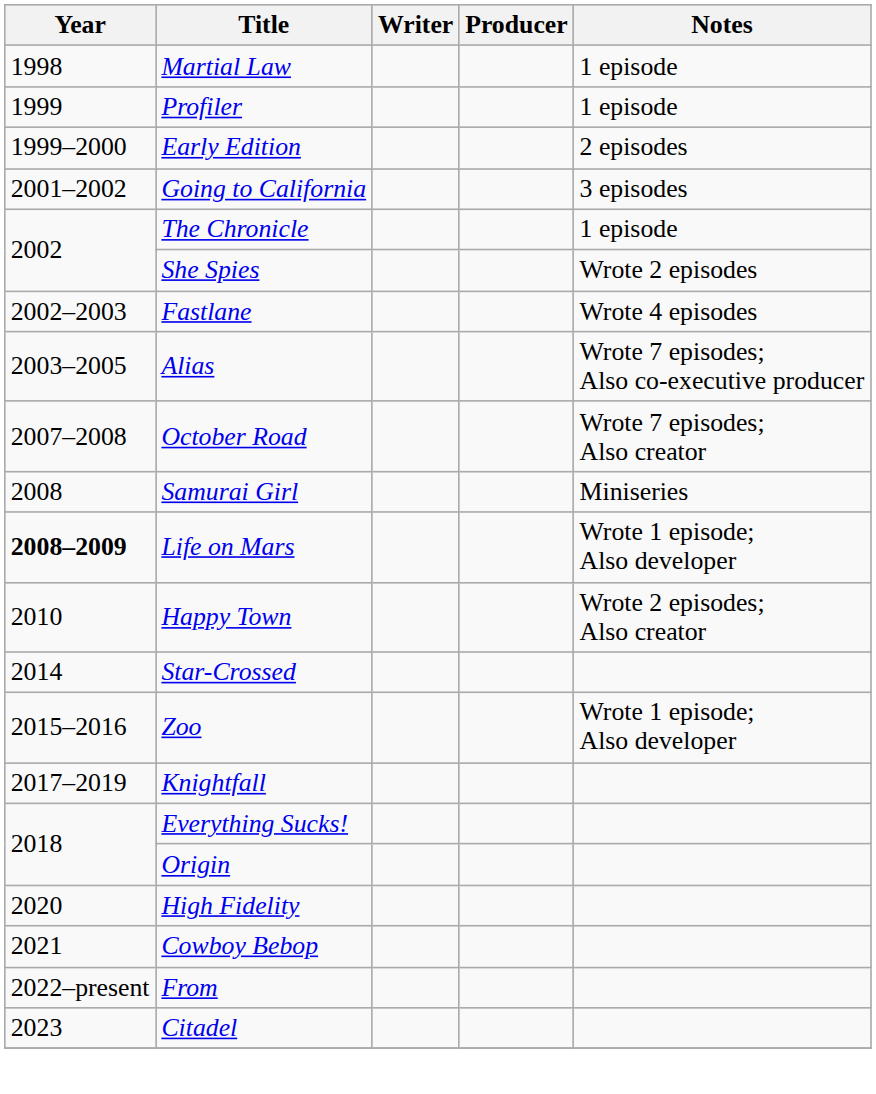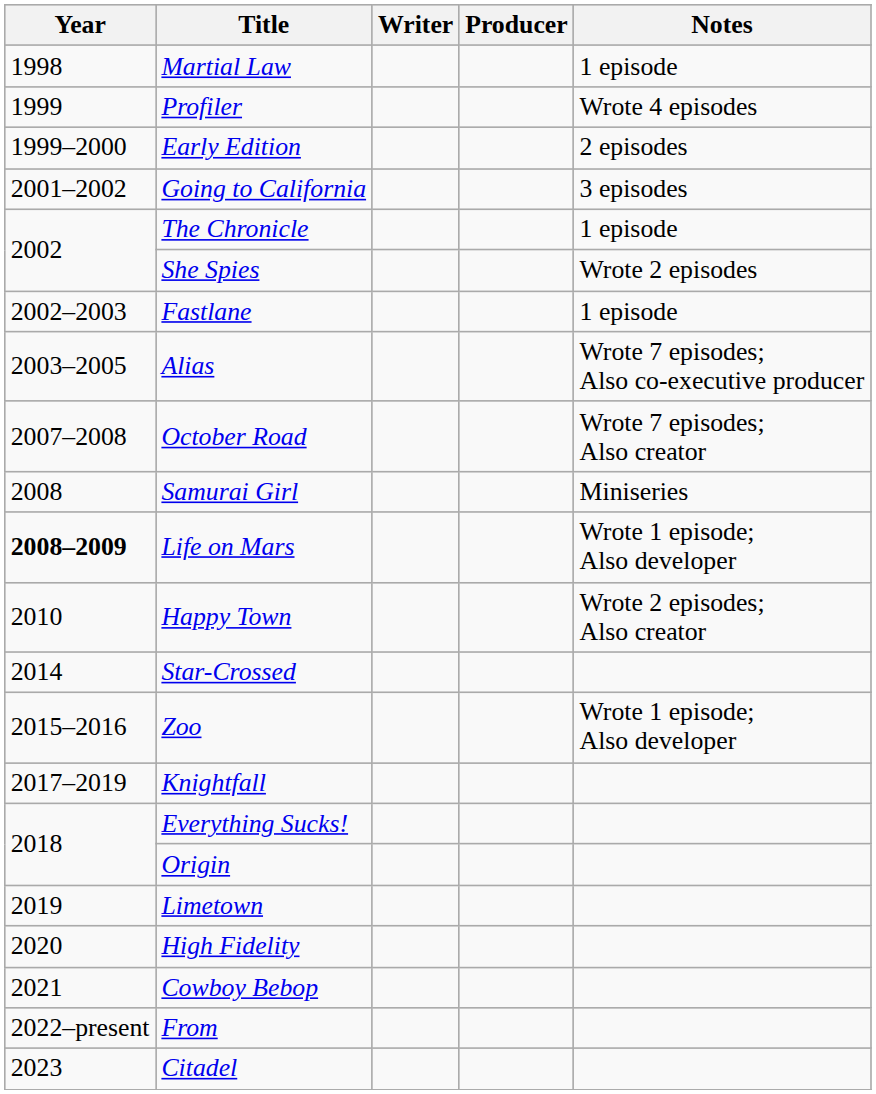 <table class="wikitable">
 <tr>
 <th>Year</th>
 <th>Title</th>
 <th>Writer</th>
 <th>Producer</th>
 <th>Notes</th>
 </tr>
 <tr>
 <td>1998</td>
 <td><em><a href='#'>Martial Law</a></em></td>
 <td></td>
 <td></td>
 <td>1 episode</td>
 </tr>
 <tr>
 <td>1999</td>
 <td><em><a href='#'>Profiler</a></em></td>
 <td></td>
 <td></td>
-<td>1 episode</td>
+<td>Wrote 4 episodes</td>
 </tr>
 <tr>
 <td>1999–2000</td>
 <td><em><a href='#'>Early Edition</a></em></td>
 <td></td>
 <td></td>
 <td>2 episodes</td>
 </tr>
 <tr>
 <td>2001–2002</td>
 <td><em><a href='#'>Going to California</a></em></td>
 <td></td>
 <td></td>
 <td>3 episodes</td>
 </tr>
 <tr>
 <td rowspan=2>2002</td>
 <td><em><a href='#'>The Chronicle</a></em></td>
 <td></td>
 <td></td>
 <td>1 episode</td>
 </tr>
 <tr>
 <td><em><a href='#'>She Spies</a></em></td>
 <td></td>
 <td></td>
 <td>Wrote 2 episodes</td>
 </tr>
 <tr>
 <td>2002–2003</td>
 <td><em><a href='#'>Fastlane</a></em></td>
 <td></td>
 <td></td>
-<td>Wrote 4 episodes</td>
+<td>1 episode</td>
 </tr>
 <tr>
 <td>2003–2005</td>
 <td><em><a href='#'>Alias</a></em></td>
 <td></td>
 <td></td>
 <td>Wrote 7 episodes;<br>Also co-executive producer</td>
 </tr>
 <tr>
 <td>2007–2008</td>
 <td><em><a href='#'>October Road</a></em></td>
 <td></td>
 <td></td>
 <td>Wrote 7 episodes;<br>Also creator</td>
 </tr>
 <tr>
 <td>2008</td>
 <td><em><a href='#'>Samurai Girl</a></em></td>
 <td></td>
 <td></td>
 <td>Miniseries</td>
 </tr>
 <tr>
 <td><strong>2008–2009</strong></td>
 <td><em><a href='#'>Life on Mars</a></em></td>
 <td></td>
 <td></td>
 <td>Wrote 1 episode;<br>Also developer</td>
 </tr>
 <tr>
 <td>2010</td>
 <td><em><a href='#'>Happy Town</a></em></td>
 <td></td>
 <td></td>
 <td>Wrote 2 episodes;<br>Also creator</td>
 </tr>
 <tr>
 <td>2014</td>
 <td><em><a href='#'>Star-Crossed</a></em></td>
 <td></td>
 <td></td>
 <td></td>
 </tr>
 <tr>
 <td>2015–2016</td>
 <td><em><a href='#'>Zoo</a></em></td>
 <td></td>
 <td></td>
 <td>Wrote 1 episode;<br>Also developer</td>
 </tr>
 <tr>
 <td>2017–2019</td>
 <td><em><a href='#'>Knightfall</a></em></td>
 <td></td>
 <td></td>
 <td></td>
 </tr>
 <tr>
 <td rowspan=2>2018</td>
 <td><em><a href='#'>Everything Sucks!</a></em></td>
 <td></td>
 <td></td>
 <td></td>
 </tr>
 <tr>
 <td><em><a href='#'>Origin</a></em></td>
 <td></td>
 <td></td>
 <td></td>
 </tr>
 <tr>
+<td>2019</td>
+<td><em><a href='#'>Limetown</a></em></td>
+<td></td>
+<td></td>
+<td></td>
+</tr>
+<tr>
 <td>2020</td>
 <td><em><a href='#'>High Fidelity</a></em></td>
 <td></td>
 <td></td>
 <td></td>
 </tr>
 <tr>
 <td>2021</td>
 <td><em><a href='#'>Cowboy Bebop</a></em></td>
 <td></td>
 <td></td>
 <td></td>
 </tr>
 <tr>
 <td>2022–present</td>
 <td><em><a href='#'>From</a></em></td>
 <td></td>
 <td></td>
 <td></td>
 </tr>
 <tr>
 <td>2023</td>
 <td><em><a href='#'>Citadel</a></em></td>
 <td></td>
 <td></td>
 <td></td>
 </tr>
 <tr>
 </tr>
 </table>
